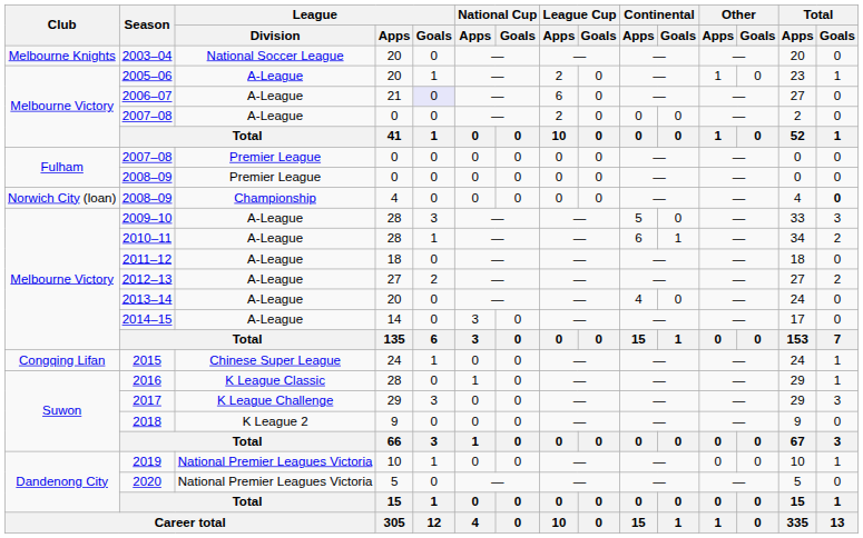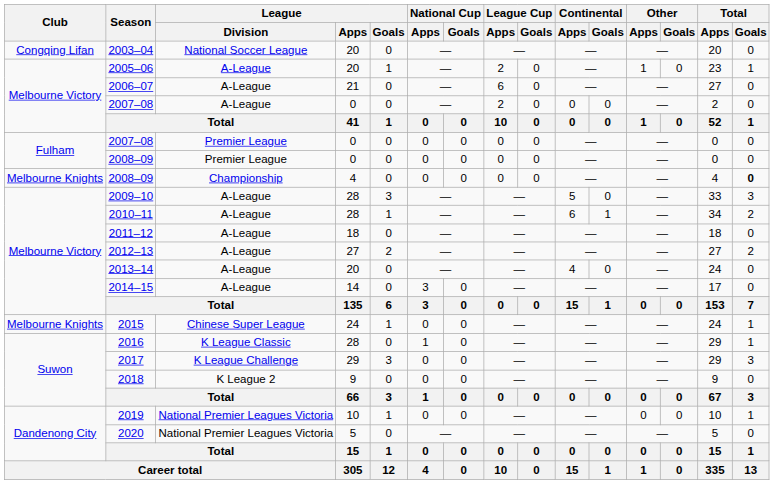 <table class="wikitable" style="text-align:center">
 <tr>
 <th rowspan="2">Club</th>
 <th rowspan="2">Season</th>
 <th colspan="3">League</th>
 <th colspan="2">National Cup</th>
 <th colspan="2">League Cup</th>
 <th colspan="2">Continental</th>
 <th colspan="2">Other</th>
 <th colspan="2">Total</th>
 </tr>
 <tr>
 <th>Division</th>
 <th>Apps</th>
 <th>Goals</th>
 <th>Apps</th>
 <th>Goals</th>
 <th>Apps</th>
 <th>Goals</th>
 <th>Apps</th>
 <th>Goals</th>
 <th>Apps</th>
 <th>Goals</th>
 <th>Apps</th>
 <th>Goals</th>
 </tr>
 <tr>
-<td rowspan="1"><a href='#'>Melbourne Knights</a></td>
+<td><a href='#'>Congqing Lifan</a></td>
 <td><a href='#'>2003–04</a></td>
 <td><a href='#'>National Soccer League</a></td>
 <td>20</td>
 <td>0</td>
 <td colspan=2>—</td>
 <td colspan=2>—</td>
 <td colspan=2>—</td>
 <td colspan=2>—</td>
 <td>20</td>
 <td>0</td>
 </tr>
 <tr>
 <td rowspan="4"><a href='#'>Melbourne Victory</a></td>
 <td><a href='#'>2005–06</a></td>
 <td><a href='#'>A-League</a></td>
 <td>20</td>
 <td>1</td>
 <td colspan=2>—</td>
 <td>2</td>
 <td>0</td>
 <td colspan=2>—</td>
 <td>1</td>
 <td>0</td>
 <td>23</td>
 <td>1</td>
 </tr>
 <tr>
 <td><a href='#'>2006–07</a></td>
 <td>A-League</td>
 <td>21</td>
-<td style="background: lavender;">0</td>
+<td>0</td>
 <td colspan=2>—</td>
 <td>6</td>
 <td>0</td>
 <td colspan=2>—</td>
 <td colspan=2>—</td>
 <td>27</td>
 <td>0</td>
 </tr>
 <tr>
 <td><a href='#'>2007–08</a></td>
 <td>A-League</td>
 <td>0</td>
 <td>0</td>
 <td colspan=2>—</td>
 <td>2</td>
 <td>0</td>
 <td>0</td>
 <td>0</td>
 <td colspan=2>—</td>
 <td>2</td>
 <td>0</td>
 </tr>
 <tr>
 <th colspan=2>Total</th>
 <th>41</th>
 <th>1</th>
 <th>0</th>
 <th>0</th>
 <th>10</th>
 <th>0</th>
 <th>0</th>
 <th>0</th>
 <th>1</th>
 <th>0</th>
 <th>52</th>
 <th>1</th>
 </tr>
 <tr>
 <td rowspan=2><a href='#'>Fulham</a></td>
 <td><a href='#'>2007–08</a></td>
 <td><a href='#'>Premier League</a></td>
 <td>0</td>
 <td>0</td>
 <td>0</td>
 <td>0</td>
 <td>0</td>
 <td>0</td>
 <td colspan=2>—</td>
 <td colspan=2>—</td>
 <td>0</td>
 <td>0</td>
 </tr>
 <tr>
 <td><a href='#'>2008–09</a></td>
 <td>Premier League</td>
 <td>0</td>
 <td>0</td>
 <td>0</td>
 <td>0</td>
 <td>0</td>
 <td>0</td>
 <td colspan=2>—</td>
 <td colspan=2>—</td>
 <td>0</td>
 <td>0</td>
 </tr>
 <tr>
-<td><a href='#'>Norwich City</a> (loan)</td>
+<td rowspan="1"><a href='#'>Melbourne Knights</a></td>
 <td><a href='#'>2008–09</a></td>
 <td><a href='#'>Championship</a></td>
 <td>4</td>
 <td>0</td>
 <td>0</td>
 <td>0</td>
 <td>0</td>
 <td>0</td>
 <td colspan=2>—</td>
 <td colspan=2>—</td>
 <td>4</td>
 <td><strong>0</strong></td>
 </tr>
 <tr>
 <td rowspan=7><a href='#'>Melbourne Victory</a></td>
 <td><a href='#'>2009–10</a></td>
 <td>A-League</td>
 <td>28</td>
 <td>3</td>
 <td colspan=2>—</td>
 <td colspan=2>—</td>
 <td>5</td>
 <td>0</td>
 <td colspan=2>—</td>
 <td>33</td>
 <td>3</td>
 </tr>
 <tr>
 <td><a href='#'>2010–11</a></td>
 <td>A-League</td>
 <td>28</td>
 <td>1</td>
 <td colspan=2>—</td>
 <td colspan=2>—</td>
 <td>6</td>
 <td>1</td>
 <td colspan=2>—</td>
 <td>34</td>
 <td>2</td>
 </tr>
 <tr>
 <td><a href='#'>2011–12</a></td>
 <td>A-League</td>
 <td>18</td>
 <td>0</td>
 <td colspan=2>—</td>
 <td colspan=2>—</td>
 <td colspan=2>—</td>
 <td colspan=2>—</td>
 <td>18</td>
 <td>0</td>
 </tr>
 <tr>
 <td><a href='#'>2012–13</a></td>
 <td>A-League</td>
 <td>27</td>
 <td>2</td>
 <td colspan=2>—</td>
 <td colspan=2>—</td>
 <td colspan=2>—</td>
 <td colspan=2>—</td>
 <td>27</td>
 <td>2</td>
 </tr>
 <tr>
 <td><a href='#'>2013–14</a></td>
 <td>A-League</td>
 <td>20</td>
 <td>0</td>
 <td colspan=2>—</td>
 <td colspan=2>—</td>
 <td>4</td>
 <td>0</td>
 <td colspan=2>—</td>
 <td>24</td>
 <td>0</td>
 </tr>
 <tr>
 <td><a href='#'>2014–15</a></td>
 <td>A-League</td>
 <td>14</td>
 <td>0</td>
 <td>3</td>
 <td>0</td>
 <td colspan=2>—</td>
 <td colspan=2>—</td>
 <td colspan=2>—</td>
 <td>17</td>
 <td>0</td>
 </tr>
 <tr>
 <th colspan=2>Total</th>
 <th>135</th>
 <th>6</th>
 <th>3</th>
 <th>0</th>
 <th>0</th>
 <th>0</th>
 <th>15</th>
 <th>1</th>
 <th>0</th>
 <th>0</th>
 <th>153</th>
 <th>7</th>
 </tr>
 <tr>
-<td><a href='#'>Congqing Lifan</a></td>
+<td rowspan="1"><a href='#'>Melbourne Knights</a></td>
 <td><a href='#'>2015</a></td>
 <td><a href='#'>Chinese Super League</a></td>
 <td>24</td>
 <td>1</td>
 <td>0</td>
 <td>0</td>
 <td colspan=2>—</td>
 <td colspan=2>—</td>
 <td colspan=2>—</td>
 <td>24</td>
 <td>1</td>
 </tr>
 <tr>
 <td rowspan=4><a href='#'>Suwon</a></td>
 <td><a href='#'>2016</a></td>
 <td><a href='#'>K League Classic</a></td>
 <td>28</td>
 <td>0</td>
 <td>1</td>
 <td>0</td>
 <td colspan=2>—</td>
 <td colspan=2>—</td>
 <td colspan=2>—</td>
 <td>29</td>
 <td>1</td>
 </tr>
 <tr>
 <td><a href='#'>2017</a></td>
 <td><a href='#'>K League Challenge</a></td>
 <td>29</td>
 <td>3</td>
 <td>0</td>
 <td>0</td>
 <td colspan=2>—</td>
 <td colspan=2>—</td>
 <td colspan=2>—</td>
 <td>29</td>
 <td>3</td>
 </tr>
 <tr>
 <td><a href='#'>2018</a></td>
 <td>K League 2</td>
 <td>9</td>
 <td>0</td>
 <td>0</td>
 <td>0</td>
 <td colspan=2>—</td>
 <td colspan=2>—</td>
 <td colspan=2>—</td>
 <td>9</td>
 <td>0</td>
 </tr>
 <tr>
 <th colspan=2>Total</th>
 <th>66</th>
 <th>3</th>
 <th>1</th>
 <th>0</th>
 <th>0</th>
 <th>0</th>
 <th>0</th>
 <th>0</th>
 <th>0</th>
 <th>0</th>
 <th>67</th>
 <th>3</th>
 </tr>
 <tr>
 <td rowspan=3><a href='#'>Dandenong City</a></td>
 <td><a href='#'>2019</a></td>
 <td><a href='#'>National Premier Leagues Victoria</a></td>
 <td>10</td>
 <td>1</td>
 <td>0</td>
 <td>0</td>
 <td colspan=2>—</td>
 <td colspan=2>—</td>
 <td>0</td>
 <td>0</td>
 <td>10</td>
 <td>1</td>
 </tr>
 <tr>
 <td><a href='#'>2020</a></td>
 <td>National Premier Leagues Victoria</td>
 <td>5</td>
 <td>0</td>
 <td colspan=2>—</td>
 <td colspan=2>—</td>
 <td colspan=2>—</td>
 <td colspan=2>—</td>
 <td>5</td>
 <td>0</td>
 </tr>
 <tr>
 <th colspan=2>Total</th>
 <th>15</th>
 <th>1</th>
 <th>0</th>
 <th>0</th>
 <th>0</th>
 <th>0</th>
 <th>0</th>
 <th>0</th>
 <th>0</th>
 <th>0</th>
 <th>15</th>
 <th>1</th>
 </tr>
 <tr>
 <th colspan=3>Career total</th>
 <th>305</th>
 <th>12</th>
 <th>4</th>
 <th>0</th>
 <th>10</th>
 <th>0</th>
 <th>15</th>
 <th>1</th>
 <th>1</th>
 <th>0</th>
 <th>335</th>
 <th>13</th>
 </tr>
 </table>
